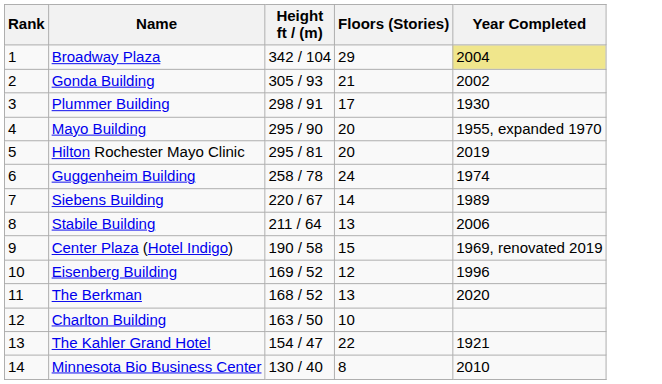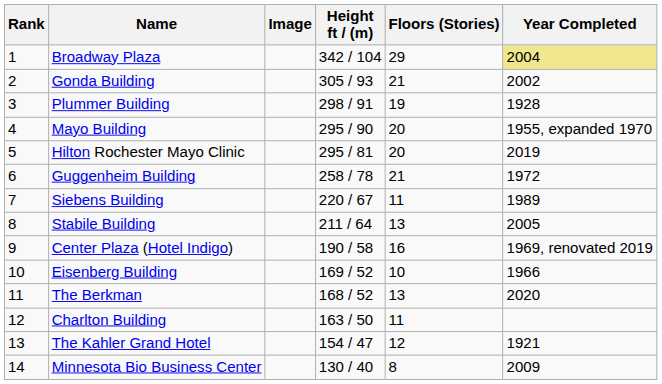 <table class="wikitable sortable">
 <tr>
 <th class="unsortable">Rank</th>
 <th>Name</th>
+<th>Image</th>
 <th>Height<br>ft / (m)</th>
 <th>Floors (Stories)</th>
 <th>Year Completed</th>
 </tr>
 <tr>
 <td>1</td>
 <td><a href='#'>Broadway Plaza</a></td>
+<td></td>
 <td>342 / 104</td>
 <td>29</td>
 <td style="background: khaki;">2004</td>
 </tr>
 <tr>
 <td>2</td>
 <td><a href='#'>Gonda Building</a></td>
+<td></td>
 <td>305 / 93</td>
 <td>21</td>
 <td>2002</td>
 </tr>
 <tr>
 <td>3</td>
 <td><a href='#'>Plummer Building</a></td>
+<td></td>
 <td>298 / 91</td>
-<td>17</td>
-<td>1930</td>
+<td>19</td>
+<td>1928</td>
 </tr>
 <tr>
 <td>4</td>
 <td><a href='#'>Mayo Building</a></td>
+<td></td>
 <td>295 / 90</td>
 <td>20</td>
 <td>1955, expanded 1970</td>
 </tr>
 <tr>
 <td>5</td>
 <td><a href='#'>Hilton</a> Rochester Mayo Clinic</td>
+<td></td>
 <td>295 / 81</td>
 <td>20</td>
 <td>2019</td>
 </tr>
 <tr>
 <td>6</td>
 <td><a href='#'>Guggenheim Building</a></td>
+<td></td>
 <td>258 / 78</td>
-<td>24</td>
-<td>1974</td>
+<td>21</td>
+<td>1972</td>
 </tr>
 <tr>
 <td>7</td>
 <td><a href='#'>Siebens Building</a></td>
+<td></td>
 <td>220 / 67</td>
-<td>14</td>
+<td>11</td>
 <td>1989</td>
 </tr>
 <tr>
 <td>8</td>
 <td><a href='#'>Stabile Building</a></td>
+<td></td>
 <td>211 / 64</td>
 <td>13</td>
-<td>2006</td>
+<td>2005</td>
 </tr>
 <tr>
 <td>9</td>
 <td><a href='#'>Center Plaza</a> (<a href='#'>Hotel Indigo</a>)</td>
+<td></td>
 <td>190 / 58</td>
-<td>15</td>
+<td>16</td>
 <td>1969, renovated 2019</td>
 </tr>
 <tr>
 <td>10</td>
 <td><a href='#'>Eisenberg Building</a></td>
+<td></td>
 <td>169 / 52</td>
-<td>12</td>
-<td>1996</td>
+<td>10</td>
+<td>1966</td>
 </tr>
 <tr>
 <td>11</td>
 <td><a href='#'>The Berkman</a></td>
+<td></td>
 <td>168 / 52</td>
 <td>13</td>
 <td>2020</td>
 </tr>
 <tr>
 <td>12</td>
 <td><a href='#'>Charlton Building</a></td>
+<td></td>
 <td>163 / 50</td>
-<td>10</td>
+<td>11</td>
 <td></td>
 </tr>
 <tr>
 <td>13</td>
 <td><a href='#'>The Kahler Grand Hotel</a></td>
+<td></td>
 <td>154 / 47</td>
-<td>22</td>
+<td>12</td>
 <td>1921</td>
 </tr>
 <tr>
 <td>14</td>
 <td><a href='#'>Minnesota Bio Business Center</a></td>
+<td></td>
 <td>130 / 40</td>
 <td>8</td>
-<td>2010</td>
+<td>2009</td>
 </tr>
 </table>
